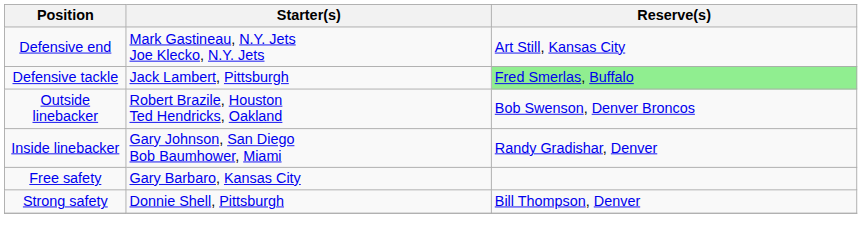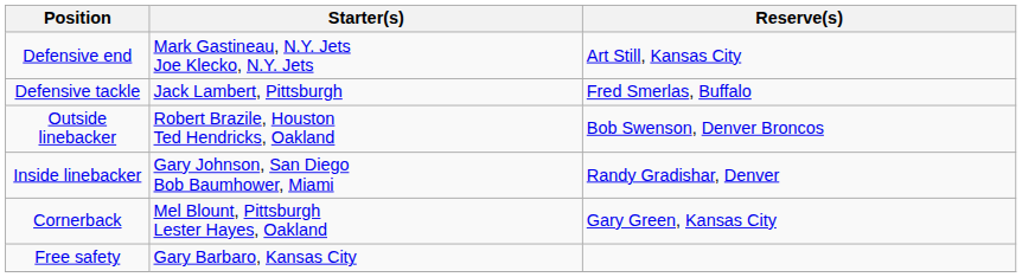 <table class="wikitable" width=75%>
 <tr>
 <th width=10%>Position</th>
 <th width=30%>Starter(s)</th>
 <th width=30%>Reserve(s)</th>
 </tr>
 <tr>
 <td align=center><a href='#'>Defensive end</a></td>
 <td> <a href='#'>Mark Gastineau</a>, <a href='#'>N.Y. Jets</a><br> <a href='#'>Joe Klecko</a>, <a href='#'>N.Y. Jets</a></td>
 <td> <a href='#'>Art Still</a>, <a href='#'>Kansas City</a></td>
 </tr>
 <tr>
 <td align=center><a href='#'>Defensive tackle</a></td>
 <td> <a href='#'>Jack Lambert</a>, <a href='#'>Pittsburgh</a></td>
-<td style="background: lightgreen;"> <a href='#'>Fred Smerlas</a>, <a href='#'>Buffalo</a></td>
+<td> <a href='#'>Fred Smerlas</a>, <a href='#'>Buffalo</a></td>
 </tr>
 <tr>
 <td align=center><a href='#'>Outside linebacker</a></td>
 <td> <a href='#'>Robert Brazile</a>, <a href='#'>Houston</a><br> <a href='#'>Ted Hendricks</a>, <a href='#'>Oakland</a></td>
 <td> <a href='#'>Bob Swenson</a>, <a href='#'>Denver Broncos</a></td>
 </tr>
 <tr>
 <td align=center><a href='#'>Inside linebacker</a></td>
 <td> <a href='#'>Gary Johnson</a>, <a href='#'>San Diego</a><br> <a href='#'>Bob Baumhower</a>, <a href='#'>Miami</a></td>
 <td> <a href='#'>Randy Gradishar</a>, <a href='#'>Denver</a></td>
 </tr>
 <tr>
+<td align=center><a href='#'>Cornerback</a></td>
+<td> <a href='#'>Mel Blount</a>, <a href='#'>Pittsburgh</a><br> <a href='#'>Lester Hayes</a>, <a href='#'>Oakland</a></td>
+<td> <a href='#'>Gary Green</a>, <a href='#'>Kansas City</a></td>
+</tr>
+<tr>
 <td align=center><a href='#'>Free safety</a></td>
 <td> <a href='#'>Gary Barbaro</a>, <a href='#'>Kansas City</a></td>
 <td></td>
 </tr>
 <tr>
-<td align=center><a href='#'>Strong safety</a></td>
-<td> <a href='#'>Donnie Shell</a>, <a href='#'>Pittsburgh</a></td>
-<td> <a href='#'>Bill Thompson</a>, <a href='#'>Denver</a></td>
-</tr>
-<tr>
 </tr>
 </table>
